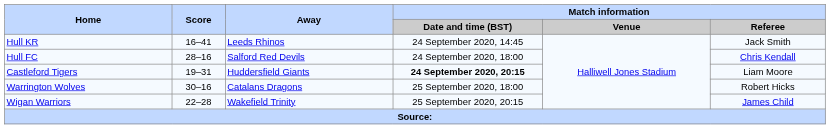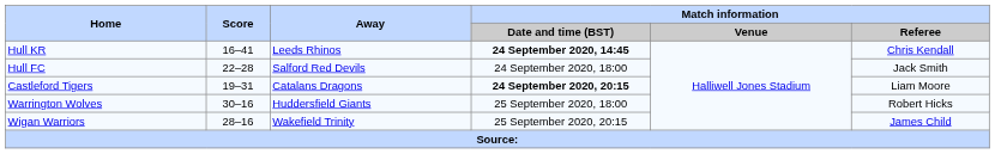 <table border=1 style="border-collapse:collapse; font-size:90%; text-align:center;" cellpadding=3 cellspacing=0 width=100%>
 <tr bgcolor=#C1D8FF>
 <th rowspan=2 width=19%>Home</th>
 <th rowspan=2 width=6%>Score</th>
 <th rowspan=2 width=19%>Away</th>
 <th colspan=4>Match information</th>
 </tr>
 <tr bgcolor=#CCCCCC>
 <th width=17%>Date and time (BST)</th>
 <th width=19%>Venue</th>
 <th width=13%>Referee</th>
 </tr>
 <tr bgcolor=#F5FAFF>
 <td align=left> <a href='#'>Hull KR</a></td>
 <td>16–41</td>
 <td align=left> <a href='#'>Leeds Rhinos</a></td>
-<td>24 September 2020, 14:45</td>
+<td><strong>24 September 2020, 14:45</strong></td>
 <td rowspan=5><a href='#'>Halliwell Jones Stadium</a></td>
-<td>Jack Smith</td>
+<td><a href='#'>Chris Kendall</a></td>
 </tr>
 <tr bgcolor=#F5FAFF>
 <td align=left> <a href='#'>Hull FC</a></td>
-<td>28–16</td>
+<td>22–28</td>
 <td align=left> <a href='#'>Salford Red Devils</a></td>
 <td>24 September 2020, 18:00</td>
-<td><a href='#'>Chris Kendall</a></td>
+<td>Jack Smith</td>
 </tr>
 <tr bgcolor=#F5FAFF>
 <td align=left> <a href='#'>Castleford Tigers</a></td>
 <td>19–31</td>
-<td align=left> <a href='#'>Huddersfield Giants</a></td>
+<td align=left> <a href='#'>Catalans Dragons</a></td>
 <td><strong>24 September 2020, 20:15</strong></td>
 <td>Liam Moore</td>
 </tr>
 <tr bgcolor=#F5FAFF>
 <td align=left> <a href='#'>Warrington Wolves</a></td>
 <td>30–16</td>
-<td align=left> <a href='#'>Catalans Dragons</a></td>
+<td align=left> <a href='#'>Huddersfield Giants</a></td>
 <td>25 September 2020, 18:00</td>
 <td>Robert Hicks</td>
 </tr>
 <tr bgcolor=#F5FAFF>
 <td align=left> <a href='#'>Wigan Warriors</a></td>
-<td>22–28</td>
+<td>28–16</td>
 <td align=left> <a href='#'>Wakefield Trinity</a></td>
 <td>25 September 2020, 20:15</td>
 <td><a href='#'>James Child</a></td>
 </tr>
 <tr style="background:#c1d8ff;">
 <th colspan=7>Source:</th>
 </tr>
 </table>
